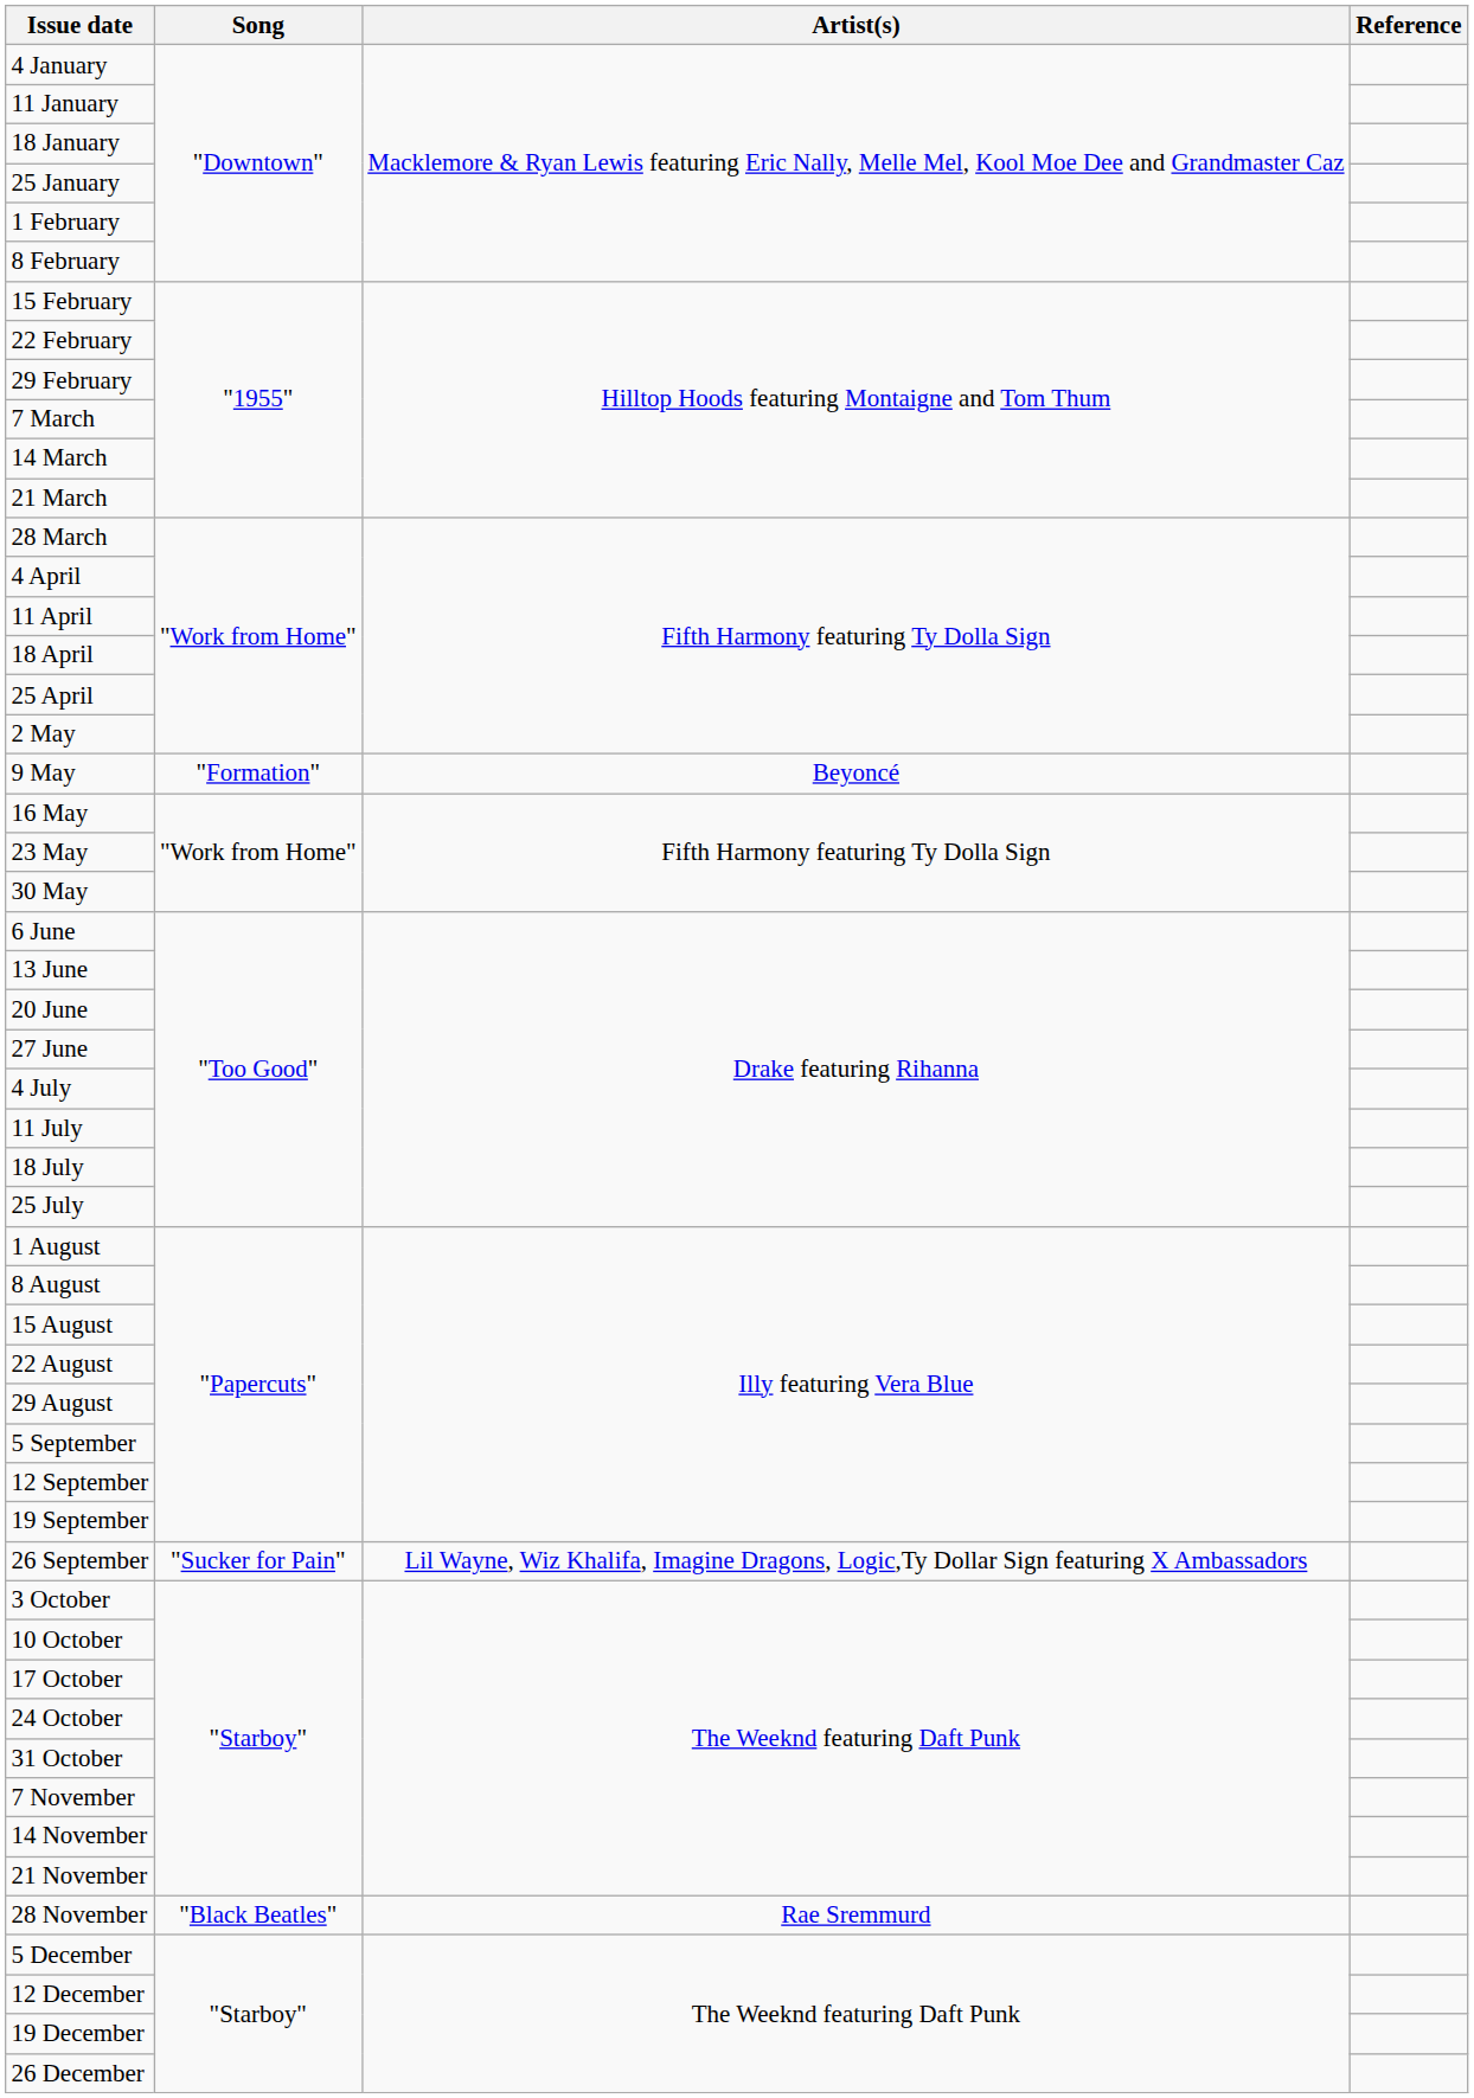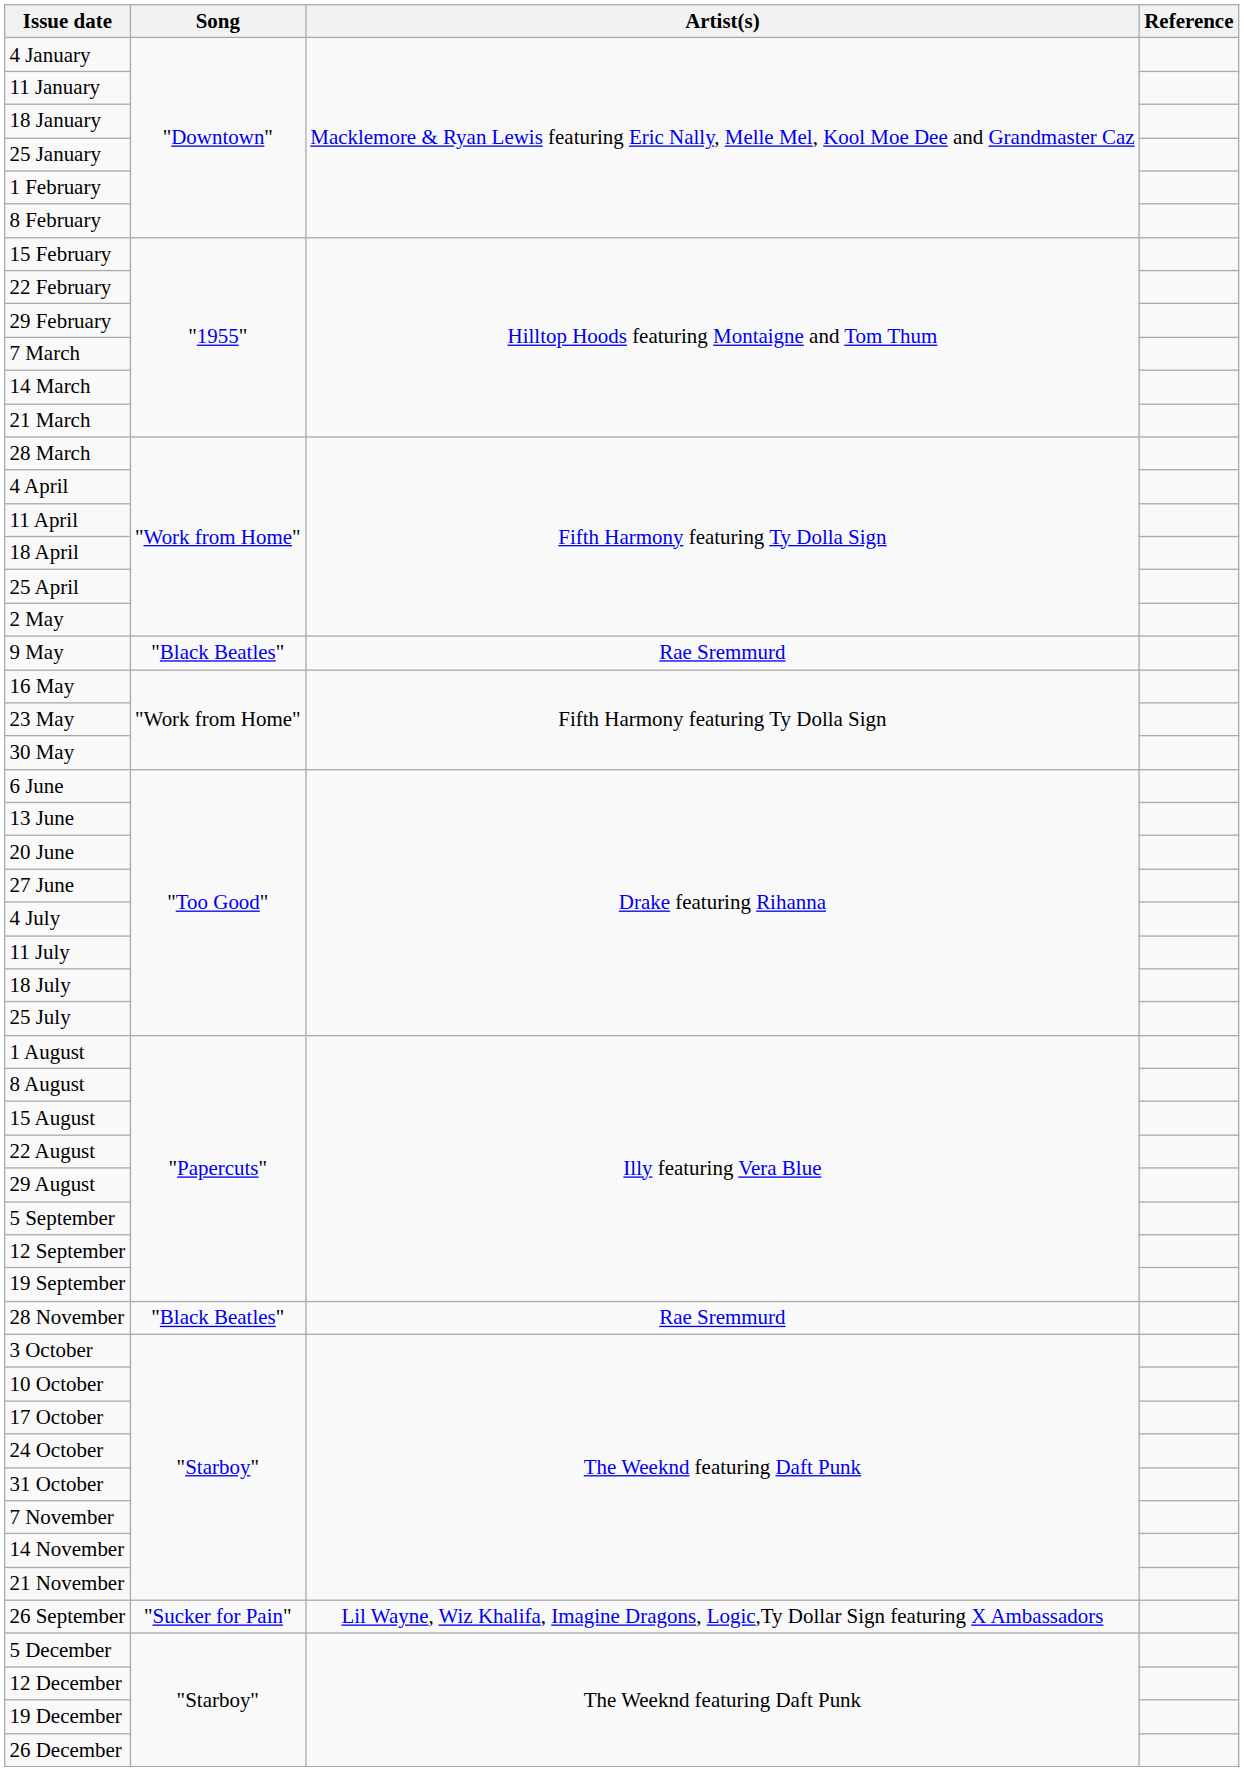 <table class="wikitable">
 <tr>
 <th>Issue date</th>
 <th>Song</th>
 <th>Artist(s)</th>
 <th>Reference</th>
 </tr>
 <tr>
 <td align="left">4 January</td>
 <td align="center" rowspan="6">"<a href='#'>Downtown</a>"</td>
 <td align="center" rowspan="6"><a href='#'>Macklemore & Ryan Lewis</a> featuring <a href='#'>Eric Nally</a>, <a href='#'>Melle Mel</a>, <a href='#'>Kool Moe Dee</a> and <a href='#'>Grandmaster Caz</a></td>
 <td align="center"></td>
 </tr>
 <tr>
 <td align="left">11 January</td>
 <td align="center"></td>
 </tr>
 <tr>
 <td align="left">18 January</td>
 <td align="center"></td>
 </tr>
 <tr>
 <td align="left">25 January</td>
 <td align="center"></td>
 </tr>
 <tr>
 <td align="left">1 February</td>
 <td align="center"></td>
 </tr>
 <tr>
 <td align="left">8 February</td>
 <td align="center"></td>
 </tr>
 <tr>
 <td align="left">15 February</td>
 <td align="center" rowspan="6">"<a href='#'>1955</a>"</td>
 <td align="center" rowspan="6"><a href='#'>Hilltop Hoods</a> featuring <a href='#'>Montaigne</a> and <a href='#'>Tom Thum</a></td>
 <td align="center"></td>
 </tr>
 <tr>
 <td align="left">22 February</td>
 <td align="center"></td>
 </tr>
 <tr>
 <td align="left">29 February</td>
 <td align="center"></td>
 </tr>
 <tr>
 <td align="left">7 March</td>
 <td align="center"></td>
 </tr>
 <tr>
 <td align="left">14 March</td>
 <td align="center"></td>
 </tr>
 <tr>
 <td align="left">21 March</td>
 <td align="center"></td>
 </tr>
 <tr>
 <td align="left">28 March</td>
 <td align="center" rowspan="6">"<a href='#'>Work from Home</a>"</td>
 <td align="center" rowspan="6"><a href='#'>Fifth Harmony</a> featuring <a href='#'>Ty Dolla Sign</a></td>
 <td align="center"></td>
 </tr>
 <tr>
 <td align="left">4 April</td>
 <td align="center"></td>
 </tr>
 <tr>
 <td align="left">11 April</td>
 <td align="center"></td>
 </tr>
 <tr>
 <td align="left">18 April</td>
 <td align="center"></td>
 </tr>
 <tr>
 <td align="left">25 April</td>
 <td align="center"></td>
 </tr>
 <tr>
 <td align="left">2 May</td>
 <td align="center"></td>
 </tr>
 <tr>
 <td align="left">9 May</td>
-<td align="center">"<a href='#'>Formation</a>"</td>
-<td align="center"><a href='#'>Beyoncé</a></td>
+<td align="center">"<a href='#'>Black Beatles</a>"</td>
+<td align="center"><a href='#'>Rae Sremmurd</a></td>
 <td align="center"></td>
 </tr>
 <tr>
 <td align="left">16 May</td>
 <td align="center" rowspan="3">"Work from Home"</td>
 <td align="center" rowspan="3">Fifth Harmony featuring Ty Dolla Sign</td>
 <td align="center"></td>
 </tr>
 <tr>
 <td align="left">23 May</td>
 <td align="center"></td>
 </tr>
 <tr>
 <td align="left">30 May</td>
 <td align="center"></td>
 </tr>
 <tr>
 <td align="left">6 June</td>
 <td align="center" rowspan="8">"<a href='#'>Too Good</a>"</td>
 <td align="center" rowspan="8"><a href='#'>Drake</a> featuring <a href='#'>Rihanna</a></td>
 <td align="center"></td>
 </tr>
 <tr>
 <td align="left">13 June</td>
 <td align="center"></td>
 </tr>
 <tr>
 <td align="left">20 June</td>
 <td align="center"></td>
 </tr>
 <tr>
 <td align="left">27 June</td>
 <td align="center"></td>
 </tr>
 <tr>
 <td align="left">4 July</td>
 <td align="center"></td>
 </tr>
 <tr>
 <td align="left">11 July</td>
 <td align="center"></td>
 </tr>
 <tr>
 <td align="left">18 July</td>
 <td align="center"></td>
 </tr>
 <tr>
 <td align="left">25 July</td>
 <td align="center"></td>
 </tr>
 <tr>
 <td align="left">1 August</td>
 <td align="center" rowspan="8">"<a href='#'>Papercuts</a>"</td>
 <td align="center" rowspan="8"><a href='#'>Illy</a> featuring <a href='#'>Vera Blue</a></td>
 <td align="center"></td>
 </tr>
 <tr>
 <td align="left">8 August</td>
 <td align="center"></td>
 </tr>
 <tr>
 <td align="left">15 August</td>
 <td align="center"></td>
 </tr>
 <tr>
 <td align="left">22 August</td>
 <td align="center"></td>
 </tr>
 <tr>
 <td align="left">29 August</td>
 <td align="center"></td>
 </tr>
 <tr>
 <td align="left">5 September</td>
 <td align="center"></td>
 </tr>
 <tr>
 <td align="left">12 September</td>
 <td align="center"></td>
 </tr>
 <tr>
 <td align="left">19 September</td>
 <td align="center"></td>
 </tr>
 <tr>
-<td align="left">26 September</td>
-<td align="center">"<a href='#'>Sucker for Pain</a>"</td>
-<td align="center"><a href='#'>Lil Wayne</a>, <a href='#'>Wiz Khalifa</a>, <a href='#'>Imagine Dragons</a>, <a href='#'>Logic</a>,Ty Dollar Sign featuring <a href='#'>X Ambassadors</a></td>
+<td align="left">28 November</td>
+<td align="center">"<a href='#'>Black Beatles</a>"</td>
+<td align="center"><a href='#'>Rae Sremmurd</a></td>
 <td align="center"></td>
 </tr>
 <tr>
 <td align="left">3 October</td>
 <td align="center" rowspan="8">"<a href='#'>Starboy</a>"</td>
 <td align="center" rowspan="8"><a href='#'>The Weeknd</a> featuring <a href='#'>Daft Punk</a></td>
 <td align="center"></td>
 </tr>
 <tr>
 <td align="left">10 October</td>
 <td align="center"></td>
 </tr>
 <tr>
 <td align="left">17 October</td>
 <td align="center"></td>
 </tr>
 <tr>
 <td align="left">24 October</td>
 <td align="center"></td>
 </tr>
 <tr>
 <td align="left">31 October</td>
 <td align="center"></td>
 </tr>
 <tr>
 <td align="left">7 November</td>
 <td align="center"></td>
 </tr>
 <tr>
 <td align="left">14 November</td>
 <td align="center"></td>
 </tr>
 <tr>
 <td align="left">21 November</td>
 <td align="center"></td>
 </tr>
 <tr>
-<td align="left">28 November</td>
-<td align="center">"<a href='#'>Black Beatles</a>"</td>
-<td align="center"><a href='#'>Rae Sremmurd</a></td>
+<td align="left">26 September</td>
+<td align="center">"<a href='#'>Sucker for Pain</a>"</td>
+<td align="center"><a href='#'>Lil Wayne</a>, <a href='#'>Wiz Khalifa</a>, <a href='#'>Imagine Dragons</a>, <a href='#'>Logic</a>,Ty Dollar Sign featuring <a href='#'>X Ambassadors</a></td>
 <td align="center"></td>
 </tr>
 <tr>
 <td align="left">5 December</td>
 <td align="center" rowspan="4">"Starboy"</td>
 <td align="center" rowspan="4">The Weeknd featuring Daft Punk</td>
 <td align="center"></td>
 </tr>
 <tr>
 <td align="left">12 December</td>
 <td align="center"></td>
 </tr>
 <tr>
 <td align="left">19 December</td>
 <td align="center"></td>
 </tr>
 <tr>
 <td align="left">26 December</td>
 <td align="center"></td>
 </tr>
 </table>
